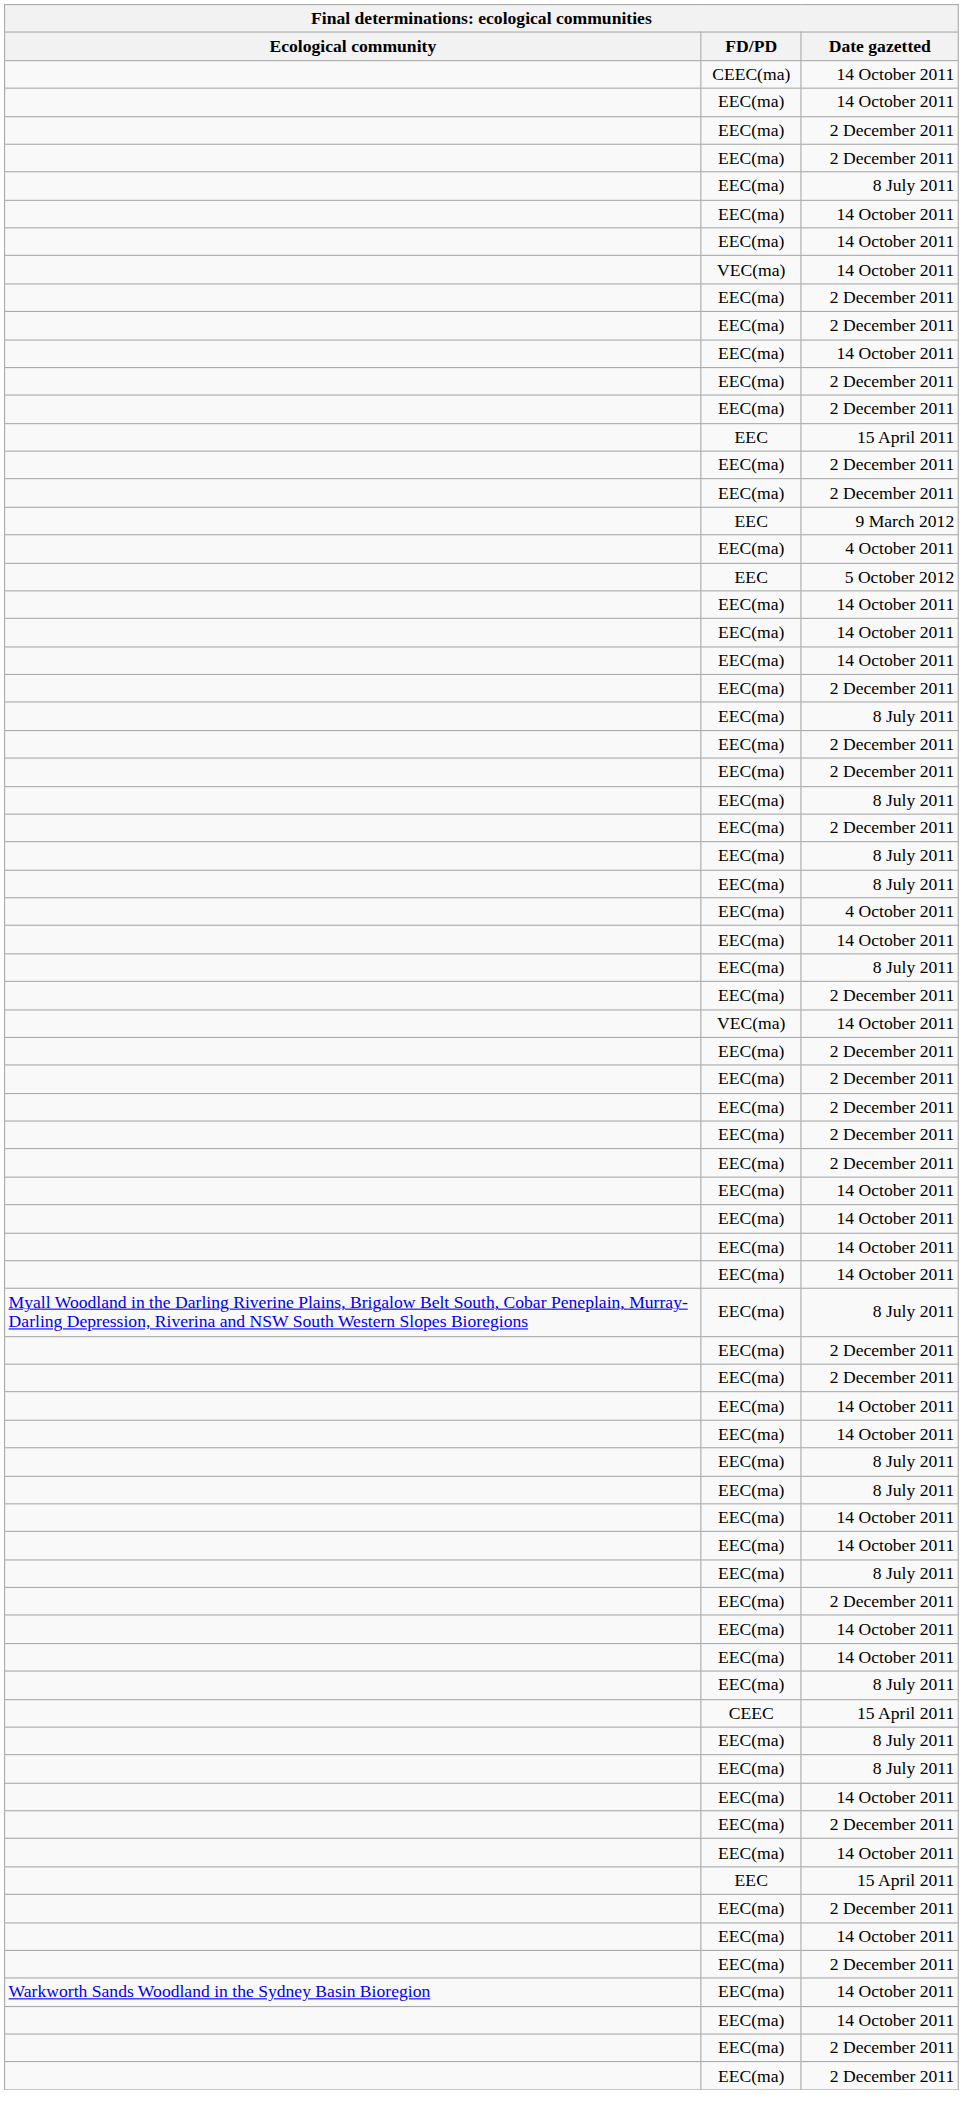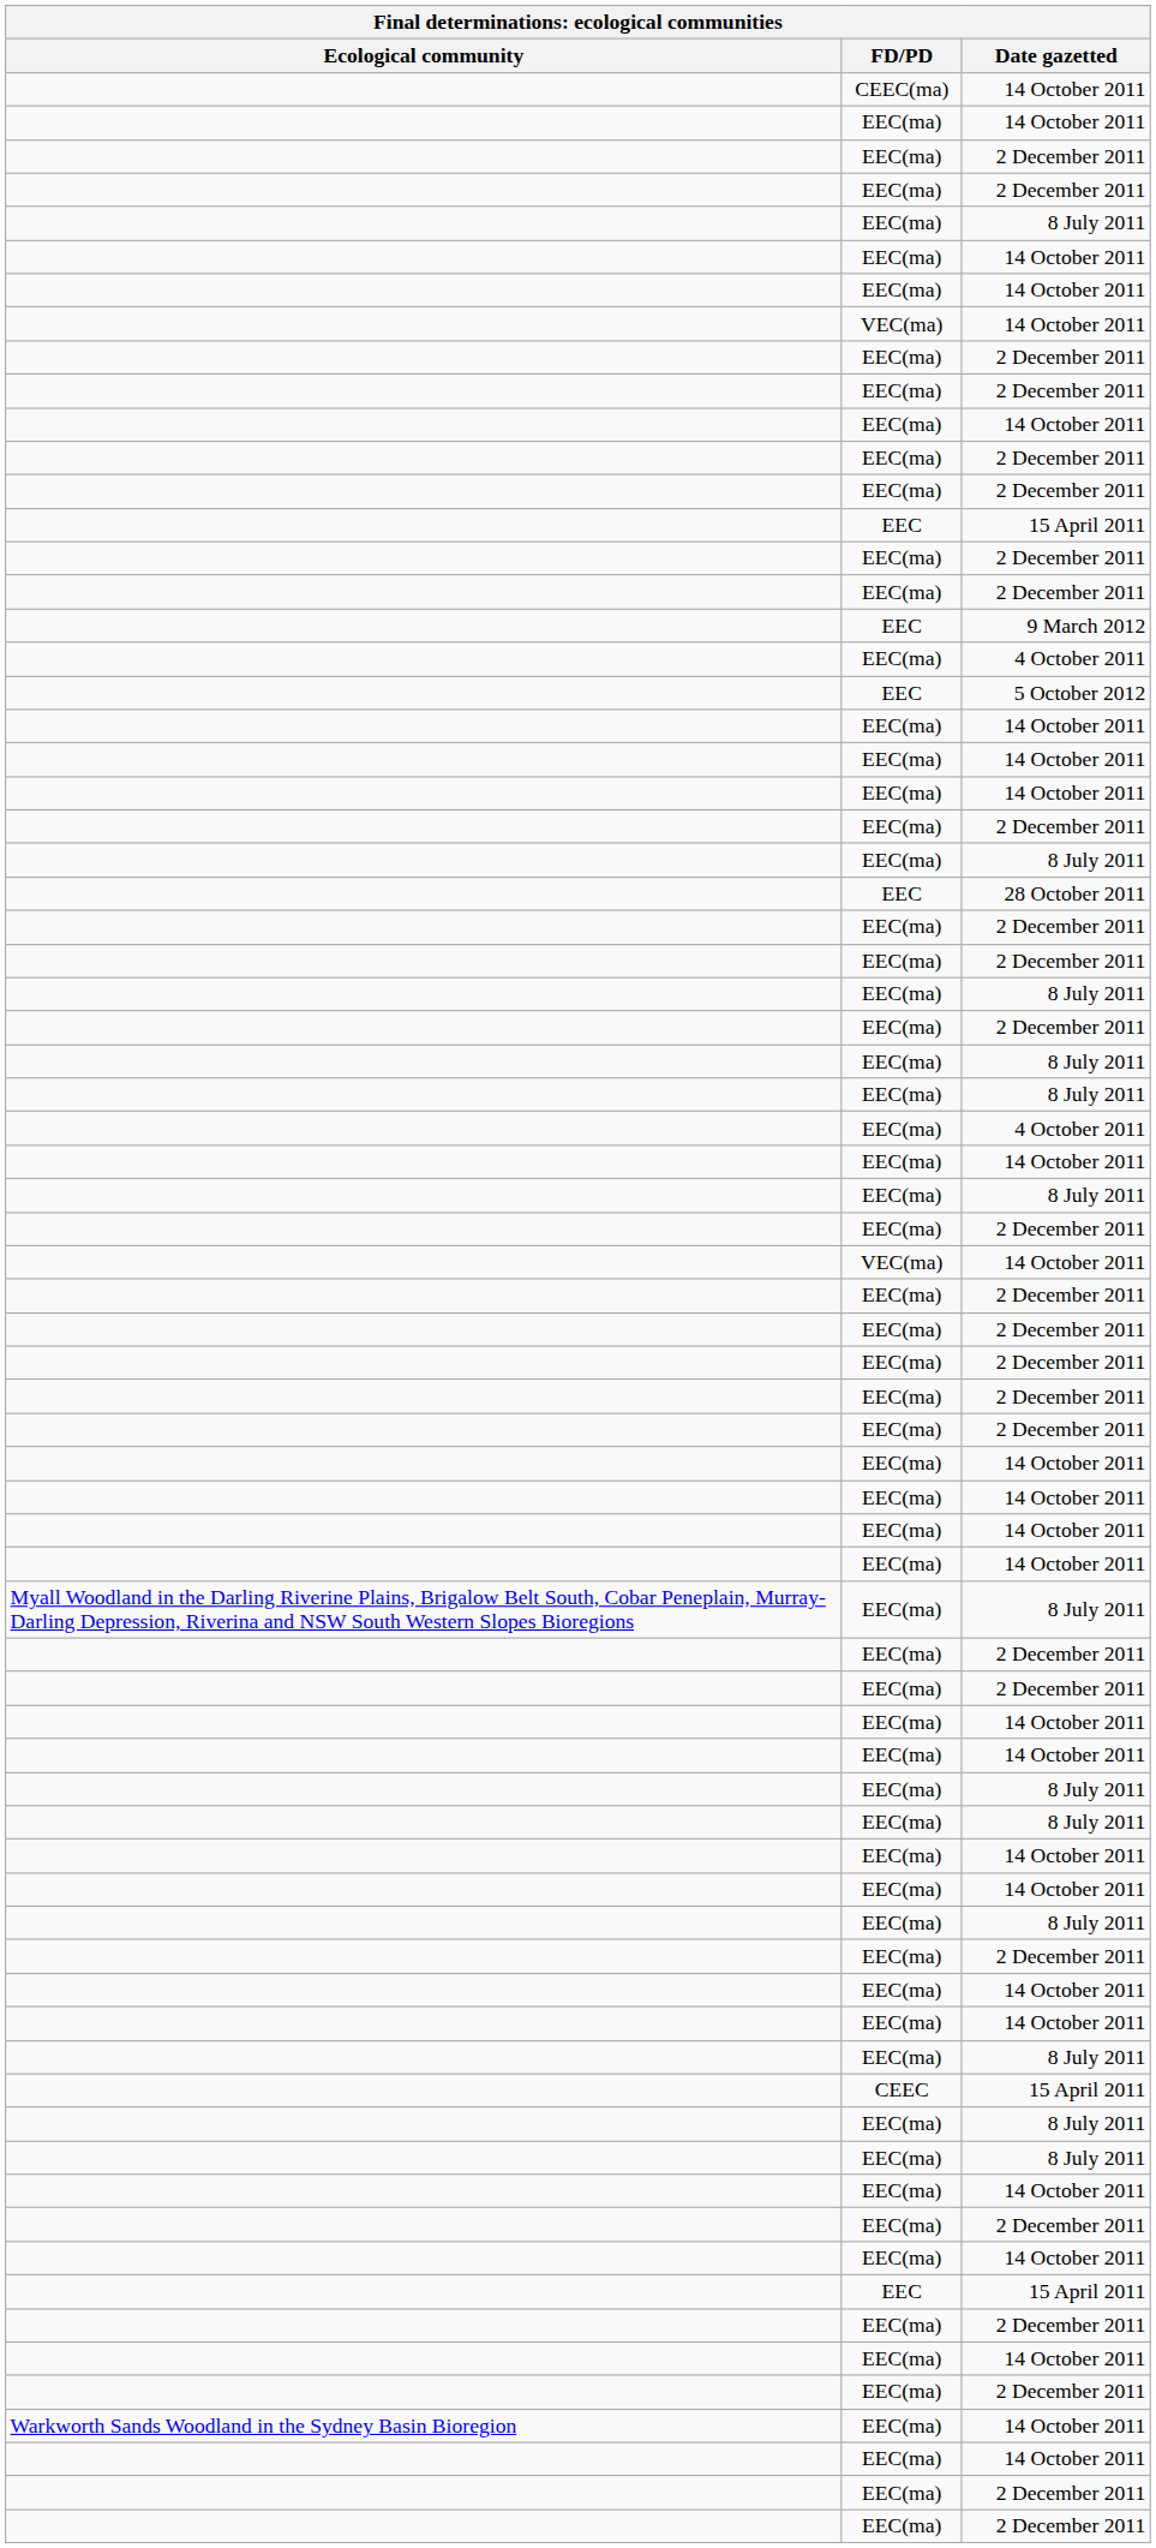 <table class="wikitable sortable">
 <tr>
 <th colspan=3>Final determinations: ecological communities</th>
 </tr>
 <tr>
 <th scope="col" width="900px">Ecological community</th>
 <th scope="col" width="90px">FD/PD</th>
 <th scope="col" width="170px">Date gazetted</th>
 </tr>
 <tr>
 <td></td>
 <td align="center">CEEC(ma)</td>
 <td align="right">14 October 2011</td>
 </tr>
 <tr>
 <td></td>
 <td align="center">EEC(ma)</td>
 <td align="right">14 October 2011</td>
 </tr>
 <tr>
 <td></td>
 <td align="center">EEC(ma)</td>
 <td align="right">2 December 2011</td>
 </tr>
 <tr>
 <td></td>
 <td align="center">EEC(ma)</td>
 <td align="right">2 December 2011</td>
 </tr>
 <tr>
 <td></td>
 <td align="center">EEC(ma)</td>
 <td align="right">8 July 2011</td>
 </tr>
 <tr>
 <td></td>
 <td align="center">EEC(ma)</td>
 <td align="right">14 October 2011</td>
 </tr>
 <tr>
 <td></td>
 <td align="center">EEC(ma)</td>
 <td align="right">14 October 2011</td>
 </tr>
 <tr>
 <td></td>
 <td align="center">VEC(ma)</td>
 <td align="right">14 October 2011</td>
 </tr>
 <tr>
 <td></td>
 <td align="center">EEC(ma)</td>
 <td align="right">2 December 2011</td>
 </tr>
 <tr>
 <td></td>
 <td align="center">EEC(ma)</td>
 <td align="right">2 December 2011</td>
 </tr>
 <tr>
 <td></td>
 <td align="center">EEC(ma)</td>
 <td align="right">14 October 2011</td>
 </tr>
 <tr>
 <td></td>
 <td align="center">EEC(ma)</td>
 <td align="right">2 December 2011</td>
 </tr>
 <tr>
 <td></td>
 <td align="center">EEC(ma)</td>
 <td align="right">2 December 2011</td>
 </tr>
 <tr>
 <td></td>
 <td align="center">EEC</td>
 <td align="right">15 April 2011</td>
 </tr>
 <tr>
 <td></td>
 <td align="center">EEC(ma)</td>
 <td align="right">2 December 2011</td>
 </tr>
 <tr>
 <td></td>
 <td align="center">EEC(ma)</td>
 <td align="right">2 December 2011</td>
 </tr>
 <tr>
 <td></td>
 <td align="center">EEC</td>
 <td align="right">9 March 2012</td>
 </tr>
 <tr>
 <td></td>
 <td align="center">EEC(ma)</td>
 <td align="right">4 October 2011</td>
 </tr>
 <tr>
 <td></td>
 <td align="center">EEC</td>
 <td align="right">5 October 2012</td>
 </tr>
 <tr>
 <td></td>
 <td align="center">EEC(ma)</td>
 <td align="right">14 October 2011</td>
 </tr>
 <tr>
 <td></td>
 <td align="center">EEC(ma)</td>
 <td align="right">14 October 2011</td>
 </tr>
 <tr>
 <td></td>
 <td align="center">EEC(ma)</td>
 <td align="right">14 October 2011</td>
 </tr>
 <tr>
 <td></td>
 <td align="center">EEC(ma)</td>
 <td align="right">2 December 2011</td>
 </tr>
 <tr>
 <td></td>
 <td align="center">EEC(ma)</td>
 <td align="right">8 July 2011</td>
+</tr>
+<tr>
+<td></td>
+<td align="center">EEC</td>
+<td align="right">28 October 2011</td>
 </tr>
 <tr>
 <td></td>
 <td align="center">EEC(ma)</td>
 <td align="right">2 December 2011</td>
 </tr>
 <tr>
 <td></td>
 <td align="center">EEC(ma)</td>
 <td align="right">2 December 2011</td>
 </tr>
 <tr>
 <td></td>
 <td align="center">EEC(ma)</td>
 <td align="right">8 July 2011</td>
 </tr>
 <tr>
 <td></td>
 <td align="center">EEC(ma)</td>
 <td align="right">2 December 2011</td>
 </tr>
 <tr>
 <td></td>
 <td align="center">EEC(ma)</td>
 <td align="right">8 July 2011</td>
 </tr>
 <tr>
 <td></td>
 <td align="center">EEC(ma)</td>
 <td align="right">8 July 2011</td>
 </tr>
 <tr>
 <td></td>
 <td align="center">EEC(ma)</td>
 <td align="right">4 October 2011</td>
 </tr>
 <tr>
 <td></td>
 <td align="center">EEC(ma)</td>
 <td align="right">14 October 2011</td>
 </tr>
 <tr>
 <td></td>
 <td align="center">EEC(ma)</td>
 <td align="right">8 July 2011</td>
 </tr>
 <tr>
 <td></td>
 <td align="center">EEC(ma)</td>
 <td align="right">2 December 2011</td>
 </tr>
 <tr>
 <td></td>
 <td align="center">VEC(ma)</td>
 <td align="right">14 October 2011</td>
 </tr>
 <tr>
 <td></td>
 <td align="center">EEC(ma)</td>
 <td align="right">2 December 2011</td>
 </tr>
 <tr>
 <td></td>
 <td align="center">EEC(ma)</td>
 <td align="right">2 December 2011</td>
 </tr>
 <tr>
 <td></td>
 <td align="center">EEC(ma)</td>
 <td align="right">2 December 2011</td>
 </tr>
 <tr>
 <td></td>
 <td align="center">EEC(ma)</td>
 <td align="right">2 December 2011</td>
 </tr>
 <tr>
 <td></td>
 <td align="center">EEC(ma)</td>
 <td align="right">2 December 2011</td>
 </tr>
 <tr>
 <td></td>
 <td align="center">EEC(ma)</td>
 <td align="right">14 October 2011</td>
 </tr>
 <tr>
 <td></td>
 <td align="center">EEC(ma)</td>
 <td align="right">14 October 2011</td>
 </tr>
 <tr>
 <td></td>
 <td align="center">EEC(ma)</td>
 <td align="right">14 October 2011</td>
 </tr>
 <tr>
 <td></td>
 <td align="center">EEC(ma)</td>
 <td align="right">14 October 2011</td>
 </tr>
 <tr>
 <td><a href='#'> Myall Woodland in the Darling Riverine Plains, Brigalow Belt South, Cobar Peneplain, Murray-Darling Depression, Riverina and NSW South Western Slopes Bioregions</a></td>
 <td align="center">EEC(ma)</td>
 <td align="right">8 July 2011</td>
 </tr>
 <tr>
 <td></td>
 <td align="center">EEC(ma)</td>
 <td align="right">2 December 2011</td>
 </tr>
 <tr>
 <td></td>
 <td align="center">EEC(ma)</td>
 <td align="right">2 December 2011</td>
 </tr>
 <tr>
 <td></td>
 <td align="center">EEC(ma)</td>
 <td align="right">14 October 2011</td>
 </tr>
 <tr>
 <td></td>
 <td align="center">EEC(ma)</td>
 <td align="right">14 October 2011</td>
 </tr>
 <tr>
 <td></td>
 <td align="center">EEC(ma)</td>
 <td align="right">8 July 2011</td>
 </tr>
 <tr>
 <td></td>
 <td align="center">EEC(ma)</td>
 <td align="right">8 July 2011</td>
 </tr>
 <tr>
 <td></td>
 <td align="center">EEC(ma)</td>
 <td align="right">14 October 2011</td>
 </tr>
 <tr>
 <td></td>
 <td align="center">EEC(ma)</td>
 <td align="right">14 October 2011</td>
 </tr>
 <tr>
 <td></td>
 <td align="center">EEC(ma)</td>
 <td align="right">8 July 2011</td>
 </tr>
 <tr>
 <td></td>
 <td align="center">EEC(ma)</td>
 <td align="right">2 December 2011</td>
 </tr>
 <tr>
 <td></td>
 <td align="center">EEC(ma)</td>
 <td align="right">14 October 2011</td>
 </tr>
 <tr>
 <td></td>
 <td align="center">EEC(ma)</td>
 <td align="right">14 October 2011</td>
 </tr>
 <tr>
 <td></td>
 <td align="center">EEC(ma)</td>
 <td align="right">8 July 2011</td>
 </tr>
 <tr>
 <td></td>
 <td align="center">CEEC</td>
 <td align="right">15 April 2011</td>
 </tr>
 <tr>
 <td></td>
 <td align="center">EEC(ma)</td>
 <td align="right">8 July 2011</td>
 </tr>
 <tr>
 <td></td>
 <td align="center">EEC(ma)</td>
 <td align="right">8 July 2011</td>
 </tr>
 <tr>
 <td></td>
 <td align="center">EEC(ma)</td>
 <td align="right">14 October 2011</td>
 </tr>
 <tr>
 <td></td>
 <td align="center">EEC(ma)</td>
 <td align="right">2 December 2011</td>
 </tr>
 <tr>
 <td></td>
 <td align="center">EEC(ma)</td>
 <td align="right">14 October 2011</td>
 </tr>
 <tr>
 <td></td>
 <td align="center">EEC</td>
 <td align="right">15 April 2011</td>
 </tr>
 <tr>
 <td></td>
 <td align="center">EEC(ma)</td>
 <td align="right">2 December 2011</td>
 </tr>
 <tr>
 <td></td>
 <td align="center">EEC(ma)</td>
 <td align="right">14 October 2011</td>
 </tr>
 <tr>
 <td></td>
 <td align="center">EEC(ma)</td>
 <td align="right">2 December 2011</td>
 </tr>
 <tr>
 <td><a href='#'>Warkworth Sands Woodland in the Sydney Basin Bioregion</a></td>
 <td align="center">EEC(ma)</td>
 <td align="right">14 October 2011</td>
 </tr>
 <tr>
 <td></td>
 <td align="center">EEC(ma)</td>
 <td align="right">14 October 2011</td>
 </tr>
 <tr>
 <td></td>
 <td align="center">EEC(ma)</td>
 <td align="right">2 December 2011</td>
 </tr>
 <tr>
 <td></td>
 <td align="center">EEC(ma)</td>
 <td align="right">2 December 2011</td>
 </tr>
 <tr>
 </tr>
 </table>
